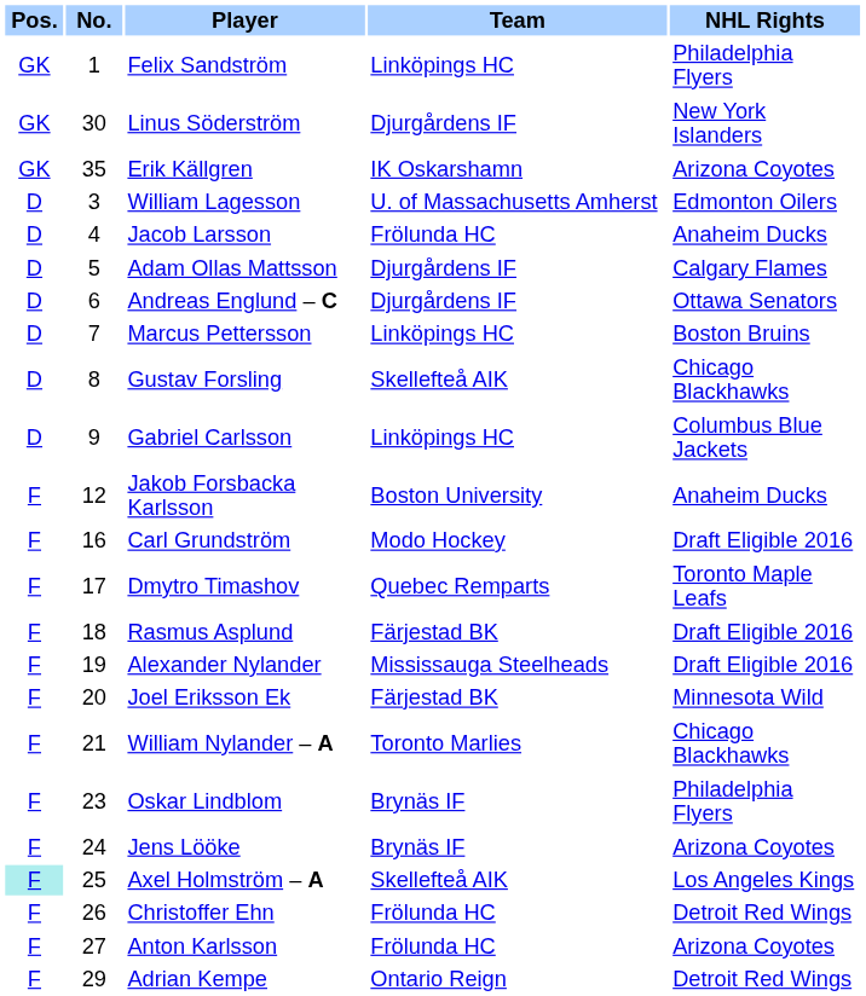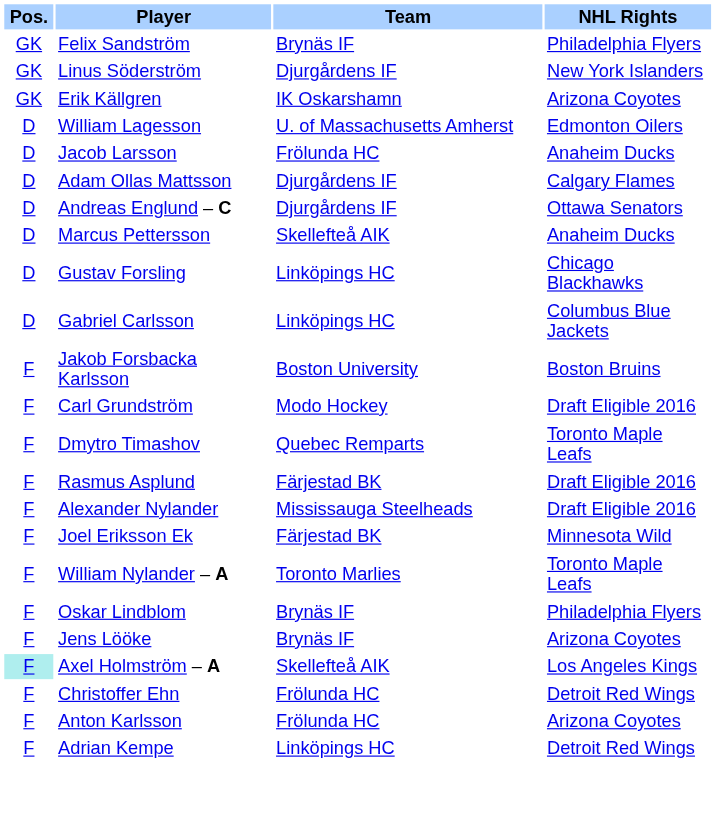 <table border="0" cellspacing="2" cellpadding="2">
 <tr bgcolor=AAD0FF>
 <th width=40>Pos.</th>
-<th width=40>No.</th>
 <th width=200>Player</th>
 <th width=250>Team</th>
 <th width=150>NHL Rights</th>
 </tr>
 <tr>
 <td style="text-align:center;"><a href='#'>GK</a></td>
-<td style="text-align:center;">1</td>
 <td><a href='#'>Felix Sandström</a></td>
-<td> <a href='#'>Linköpings HC</a></td>
+<td> <a href='#'>Brynäs IF</a></td>
 <td><a href='#'>Philadelphia Flyers</a></td>
 </tr>
 <tr>
 <td style="text-align:center;"><a href='#'>GK</a></td>
-<td style="text-align:center;">30</td>
 <td><a href='#'>Linus Söderström</a></td>
 <td> <a href='#'>Djurgårdens IF</a></td>
 <td><a href='#'>New York Islanders</a></td>
 </tr>
 <tr>
 <td style="text-align:center;"><a href='#'>GK</a></td>
-<td style="text-align:center;">35</td>
 <td><a href='#'>Erik Källgren</a></td>
 <td> <a href='#'>IK Oskarshamn</a></td>
 <td><a href='#'>Arizona Coyotes</a></td>
 </tr>
 <tr>
 <td style="text-align:center;"><a href='#'>D</a></td>
-<td style="text-align:center;">3</td>
 <td><a href='#'>William Lagesson</a></td>
 <td> <a href='#'>U. of Massachusetts Amherst</a></td>
 <td><a href='#'>Edmonton Oilers</a></td>
 </tr>
 <tr>
 <td style="text-align:center;"><a href='#'>D</a></td>
-<td style="text-align:center;">4</td>
 <td><a href='#'>Jacob Larsson</a></td>
 <td> <a href='#'>Frölunda HC</a></td>
 <td><a href='#'>Anaheim Ducks</a></td>
 </tr>
 <tr>
 <td style="text-align:center;"><a href='#'>D</a></td>
-<td style="text-align:center;">5</td>
 <td><a href='#'>Adam Ollas Mattsson</a></td>
 <td> <a href='#'>Djurgårdens IF</a></td>
 <td><a href='#'>Calgary Flames</a></td>
 </tr>
 <tr>
 <td style="text-align:center;"><a href='#'>D</a></td>
-<td style="text-align:center;">6</td>
 <td><a href='#'>Andreas Englund</a> – <strong>C</strong></td>
 <td> <a href='#'>Djurgårdens IF</a></td>
 <td><a href='#'>Ottawa Senators</a></td>
 </tr>
 <tr>
 <td style="text-align:center;"><a href='#'>D</a></td>
-<td style="text-align:center;">7</td>
 <td><a href='#'>Marcus Pettersson</a></td>
-<td> <a href='#'>Linköpings HC</a></td>
-<td><a href='#'>Boston Bruins</a></td>
+<td> <a href='#'>Skellefteå AIK</a></td>
+<td><a href='#'>Anaheim Ducks</a></td>
 </tr>
 <tr>
 <td style="text-align:center;"><a href='#'>D</a></td>
-<td style="text-align:center;">8</td>
 <td><a href='#'>Gustav Forsling</a></td>
-<td> <a href='#'>Skellefteå AIK</a></td>
+<td> <a href='#'>Linköpings HC</a></td>
 <td><a href='#'>Chicago Blackhawks</a></td>
 </tr>
 <tr>
 <td style="text-align:center;"><a href='#'>D</a></td>
-<td style="text-align:center;">9</td>
 <td><a href='#'>Gabriel Carlsson</a></td>
 <td> <a href='#'>Linköpings HC</a></td>
 <td><a href='#'>Columbus Blue Jackets</a></td>
 </tr>
 <tr>
 <td style="text-align:center;"><a href='#'>F</a></td>
-<td style="text-align:center;">12</td>
 <td><a href='#'>Jakob Forsbacka Karlsson</a></td>
 <td> <a href='#'>Boston University</a></td>
-<td><a href='#'>Anaheim Ducks</a></td>
+<td><a href='#'>Boston Bruins</a></td>
 </tr>
 <tr>
 <td style="text-align:center;"><a href='#'>F</a></td>
-<td style="text-align:center;">16</td>
 <td><a href='#'>Carl Grundström</a></td>
 <td> <a href='#'>Modo Hockey</a></td>
 <td><a href='#'>Draft Eligible 2016</a></td>
 </tr>
 <tr>
 <td style="text-align:center;"><a href='#'>F</a></td>
-<td style="text-align:center;">17</td>
 <td><a href='#'>Dmytro Timashov</a></td>
 <td> <a href='#'>Quebec Remparts</a></td>
 <td><a href='#'>Toronto Maple Leafs</a></td>
 </tr>
 <tr>
 <td style="text-align:center;"><a href='#'>F</a></td>
-<td style="text-align:center;">18</td>
 <td><a href='#'>Rasmus Asplund</a></td>
 <td> <a href='#'>Färjestad BK</a></td>
 <td><a href='#'>Draft Eligible 2016</a></td>
 </tr>
 <tr>
 <td style="text-align:center;"><a href='#'>F</a></td>
-<td style="text-align:center;">19</td>
 <td><a href='#'>Alexander Nylander</a></td>
 <td> <a href='#'>Mississauga Steelheads</a></td>
 <td><a href='#'>Draft Eligible 2016</a></td>
 </tr>
 <tr>
 <td style="text-align:center;"><a href='#'>F</a></td>
-<td style="text-align:center;">20</td>
 <td><a href='#'>Joel Eriksson Ek</a></td>
 <td> <a href='#'>Färjestad BK</a></td>
 <td><a href='#'>Minnesota Wild</a></td>
 </tr>
 <tr>
 <td style="text-align:center;"><a href='#'>F</a></td>
-<td style="text-align:center;">21</td>
 <td><a href='#'>William Nylander</a> – <strong>A</strong></td>
 <td> <a href='#'>Toronto Marlies</a></td>
-<td><a href='#'>Chicago Blackhawks</a></td>
+<td><a href='#'>Toronto Maple Leafs</a></td>
 </tr>
 <tr>
 <td style="text-align:center;"><a href='#'>F</a></td>
-<td style="text-align:center;">23</td>
 <td><a href='#'>Oskar Lindblom</a></td>
 <td> <a href='#'>Brynäs IF</a></td>
 <td><a href='#'>Philadelphia Flyers</a></td>
 </tr>
 <tr>
 <td style="text-align:center;"><a href='#'>F</a></td>
-<td style="text-align:center;">24</td>
 <td><a href='#'>Jens Lööke</a></td>
 <td> <a href='#'>Brynäs IF</a></td>
 <td><a href='#'>Arizona Coyotes</a></td>
 </tr>
 <tr>
 <td style="background: paleturquoise; text-align:center;"><a href='#'>F</a></td>
-<td style="text-align:center;">25</td>
 <td><a href='#'>Axel Holmström</a> – <strong>A</strong></td>
 <td> <a href='#'>Skellefteå AIK</a></td>
 <td><a href='#'>Los Angeles Kings</a></td>
 </tr>
 <tr>
 <td style="text-align:center;"><a href='#'>F</a></td>
-<td style="text-align:center;">26</td>
 <td><a href='#'>Christoffer Ehn</a></td>
 <td> <a href='#'>Frölunda HC</a></td>
 <td><a href='#'>Detroit Red Wings</a></td>
 </tr>
 <tr>
 <td style="text-align:center;"><a href='#'>F</a></td>
-<td style="text-align:center;">27</td>
 <td><a href='#'>Anton Karlsson</a></td>
 <td> <a href='#'>Frölunda HC</a></td>
 <td><a href='#'>Arizona Coyotes</a></td>
 </tr>
 <tr>
 <td style="text-align:center;"><a href='#'>F</a></td>
-<td style="text-align:center;">29</td>
 <td><a href='#'>Adrian Kempe</a></td>
-<td> <a href='#'>Ontario Reign</a></td>
+<td> <a href='#'>Linköpings HC</a></td>
 <td><a href='#'>Detroit Red Wings</a></td>
 </tr>
 </table>
